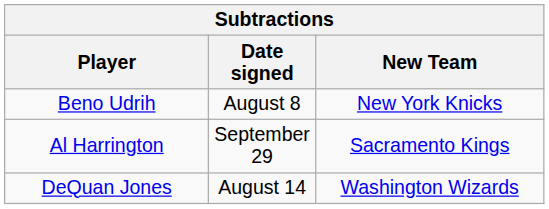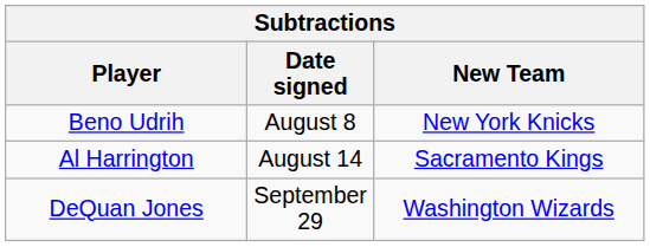 <table class="wikitable" style="text-align:center">
 <tr>
 <th colspan=3>Subtractions</th>
 </tr>
 <tr>
 <th style="width:160px">Player</th>
 <th style="width:80px">Date signed</th>
 <th style="width:180px">New Team</th>
 </tr>
 <tr>
 <td><a href='#'>Beno Udrih</a></td>
 <td>August 8</td>
 <td><a href='#'>New York Knicks</a></td>
 </tr>
 <tr>
 <td><a href='#'>Al Harrington</a></td>
-<td>September 29</td>
+<td>August 14</td>
 <td><a href='#'>Sacramento Kings</a></td>
 </tr>
 <tr>
 <td><a href='#'>DeQuan Jones</a></td>
-<td>August 14</td>
+<td>September 29</td>
 <td><a href='#'>Washington Wizards</a></td>
 </tr>
 </table>
